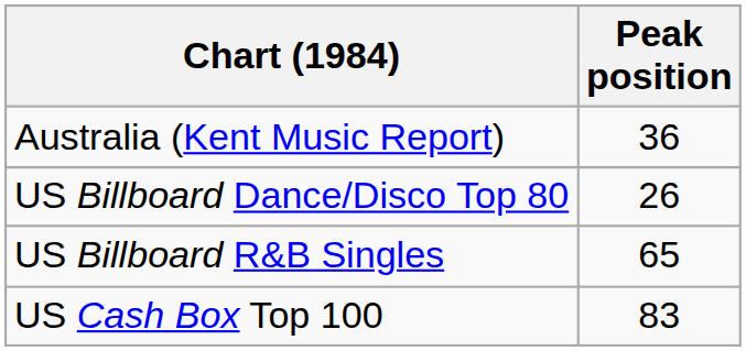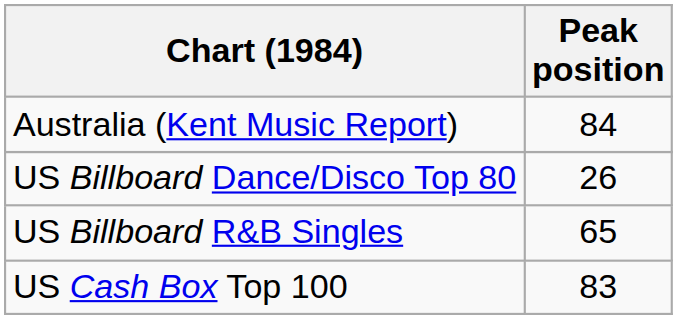 <table class="wikitable sortable">
 <tr>
 <th>Chart (1984)</th>
 <th>Peak<br>position</th>
 </tr>
 <tr>
 <td>Australia (<a href='#'>Kent Music Report</a>)</td>
-<td align="center">36</td>
+<td align="center">84</td>
 </tr>
 <tr>
 </tr>
 <tr>
 <td>US <em>Billboard</em> <a href='#'>Dance/Disco Top 80</a></td>
 <td align="center">26</td>
 </tr>
 <tr>
 <td>US <em>Billboard</em> <a href='#'>R&B Singles</a></td>
 <td align="center">65</td>
 </tr>
 <tr>
 <td>US <a href='#'><em>Cash Box</em></a> Top 100</td>
 <td align="center">83</td>
 </tr>
 </table>
